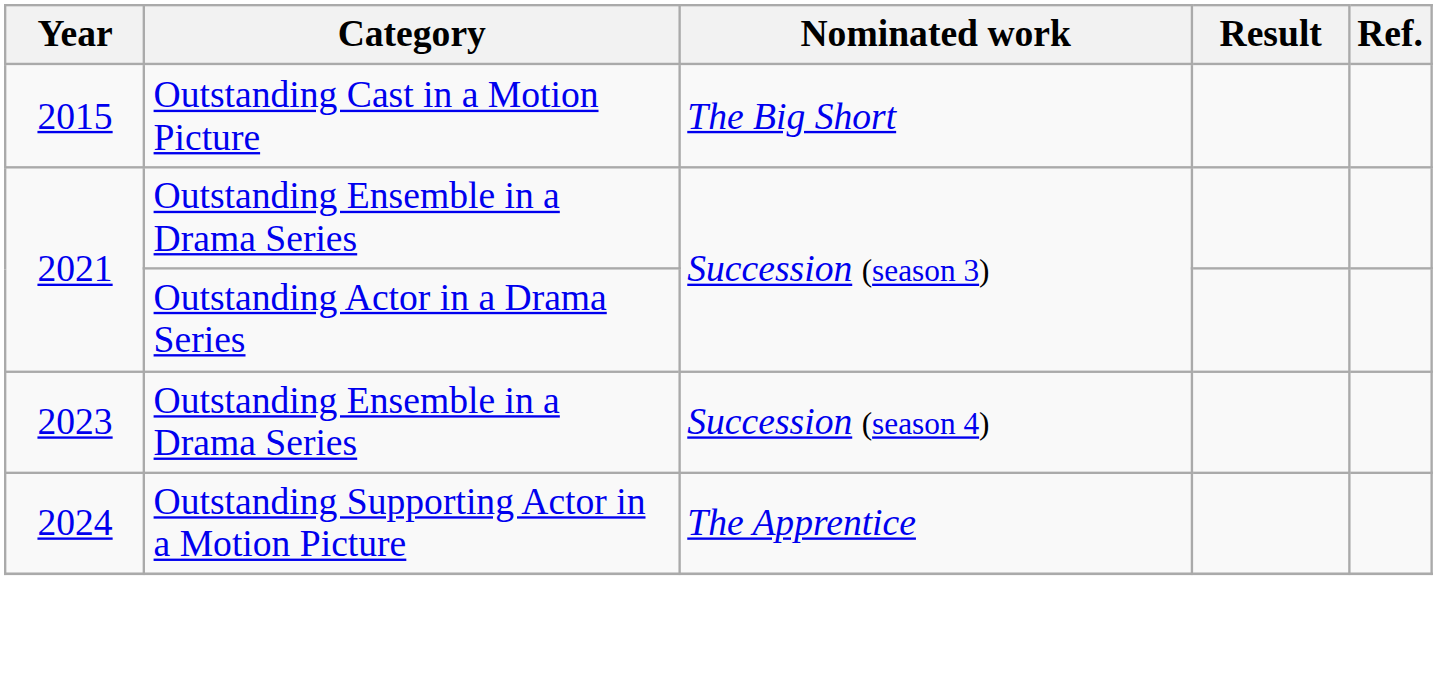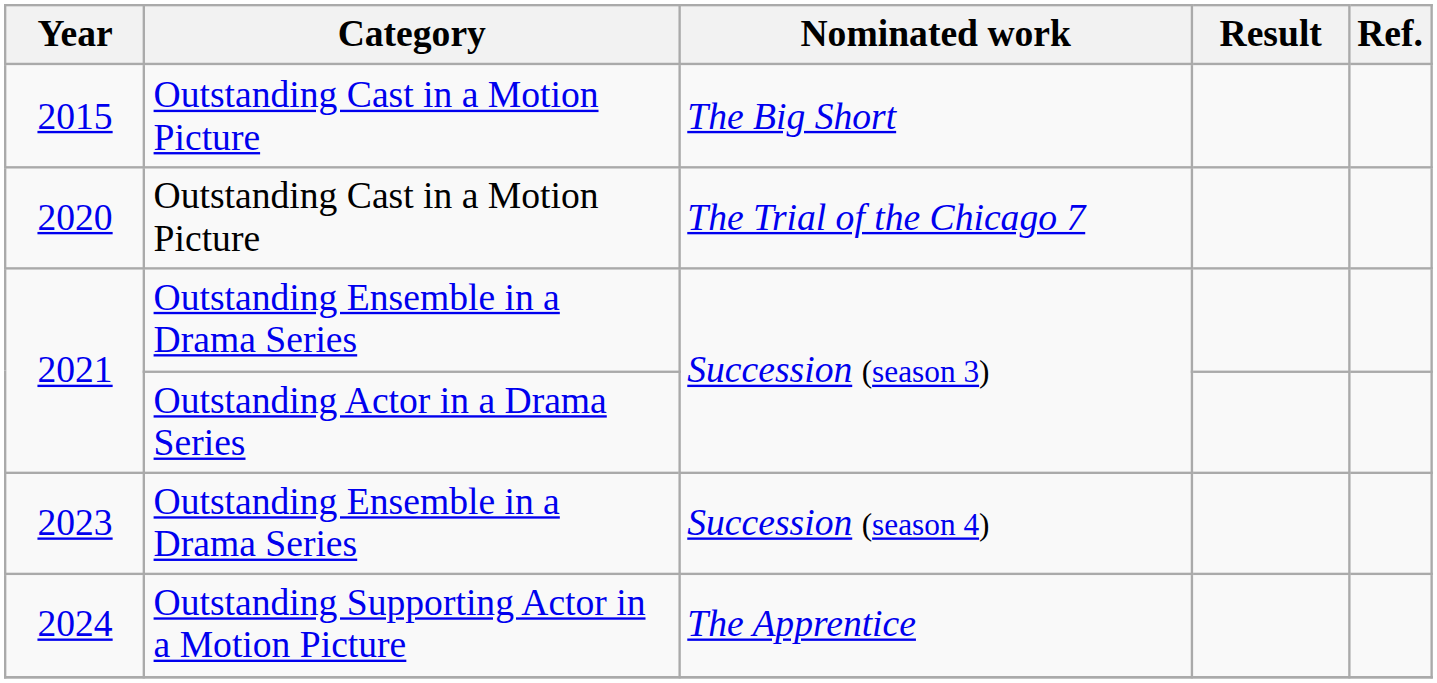 <table class=wikitable>
 <tr>
 <th scope="col" style="width:5em;">Year</th>
 <th scope="col" style="width:26em;">Category</th>
 <th scope="col" style="width:25em;">Nominated work</th>
 <th scope="col" style="width:5em;">Result</th>
 <th>Ref.</th>
 </tr>
 <tr>
 <td style="text-align:center;"><a href='#'>2015</a></td>
 <td><a href='#'>Outstanding Cast in a Motion Picture</a></td>
 <td><em><a href='#'>The Big Short</a></em></td>
+<td></td>
+<td align="center"></td>
+</tr>
+<tr>
+<td style="text-align:center;"><a href='#'>2020</a></td>
+<td>Outstanding Cast in a Motion Picture</td>
+<td><em><a href='#'>The Trial of the Chicago 7</a></em></td>
 <td></td>
 <td align="center"></td>
 </tr>
 <tr>
 <td style="text-align:center;", rowspan="2"><a href='#'>2021</a></td>
 <td><a href='#'>Outstanding Ensemble in a Drama Series</a></td>
 <td rowspan=2><em><a href='#'>Succession</a></em> <small> (<a href='#'>season 3</a>) </small></td>
 <td></td>
 <td align="center"></td>
 </tr>
 <tr>
 <td><a href='#'>Outstanding Actor in a Drama Series</a></td>
 <td></td>
 <td align="center"></td>
 </tr>
 <tr>
 <td style="text-align:center;"><a href='#'>2023</a></td>
 <td><a href='#'>Outstanding Ensemble in a Drama Series</a></td>
 <td><em><a href='#'>Succession</a></em> <small> (<a href='#'>season 4</a>) </small></td>
 <td></td>
 <td align="center"></td>
 </tr>
 <tr>
 <td style="text-align:center;"><a href='#'>2024</a></td>
 <td><a href='#'>Outstanding Supporting Actor in a Motion Picture</a></td>
 <td><em><a href='#'>The Apprentice</a></em></td>
 <td></td>
 <td style="text-align:center;"></td>
 </tr>
 <tr>
 </tr>
 </table>
